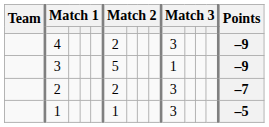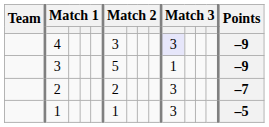 <table class="wikitable sortable" style="text-align:center;">
 <tr>
 <th rowspan=2>Team</th>
 <th colspan=4 style="border-left:3px solid gray">Match 1</th>
 <th colspan=4 style="border-left:3px solid gray">Match 2</th>
 <th colspan=4 style="border-left:3px solid gray">Match 3</th>
 <th rowspan=2 style="border-left:3px solid gray">Points</th>
 </tr>
 <tr>
 <th style="border-left:3px solid gray"></th>
 <th></th>
 <th></th>
 <th></th>
 <th style="border-left:3px solid gray"></th>
 <th></th>
 <th></th>
 <th></th>
 <th style="border-left:3px solid gray"></th>
 <th></th>
 <th></th>
 <th></th>
 </tr>
 <tr>
 <td align=left></td>
 <td style="border-left:3px solid gray">4</td>
 <td></td>
 <td></td>
 <td></td>
-<td style="border-left:3px solid gray">2</td>
+<td style="border-left:3px solid gray">3</td>
 <td></td>
 <td></td>
 <td></td>
-<td style="border-left:3px solid gray">3</td>
+<td style="background: lavender; border-left:3px solid gray">3</td>
 <td></td>
 <td></td>
 <td></td>
 <th style="border-left:3px solid gray">–9</th>
 </tr>
 <tr>
 <td align=left></td>
 <td style="border-left:3px solid gray">3</td>
 <td></td>
 <td></td>
 <td></td>
 <td style="border-left:3px solid gray">5</td>
 <td></td>
 <td></td>
 <td></td>
 <td style="border-left:3px solid gray">1</td>
 <td></td>
 <td></td>
 <td></td>
 <th style="border-left:3px solid gray">–9</th>
 </tr>
 <tr>
 <td align=left></td>
 <td style="border-left:3px solid gray">2</td>
 <td></td>
 <td></td>
 <td></td>
 <td style="border-left:3px solid gray">2</td>
 <td></td>
 <td></td>
 <td></td>
 <td style="border-left:3px solid gray">3</td>
 <td></td>
 <td></td>
 <td></td>
 <th style="border-left:3px solid gray">–7</th>
 </tr>
 <tr>
 <td align=left></td>
 <td style="border-left:3px solid gray">1</td>
 <td></td>
 <td></td>
 <td></td>
 <td style="border-left:3px solid gray">1</td>
 <td></td>
 <td></td>
 <td></td>
 <td style="border-left:3px solid gray">3</td>
 <td></td>
 <td></td>
 <td></td>
 <th style="border-left:3px solid gray">–5</th>
 </tr>
 </table>
